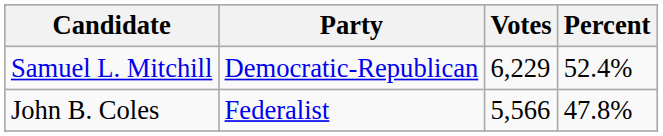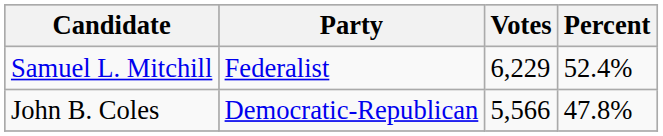 <table class=wikitable>
 <tr>
 <th>Candidate</th>
 <th>Party</th>
 <th>Votes</th>
 <th>Percent</th>
 </tr>
 <tr>
 <td><a href='#'>Samuel L. Mitchill</a></td>
-<td><a href='#'>Democratic-Republican</a></td>
+<td><a href='#'>Federalist</a></td>
 <td>6,229</td>
 <td>52.4%</td>
 </tr>
 <tr>
 <td>John B. Coles</td>
-<td><a href='#'>Federalist</a></td>
+<td><a href='#'>Democratic-Republican</a></td>
 <td>5,566</td>
 <td>47.8%</td>
 </tr>
 </table>
